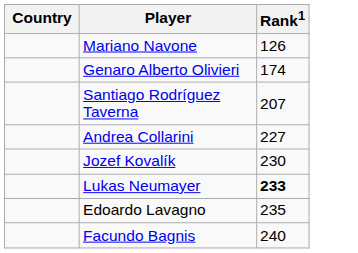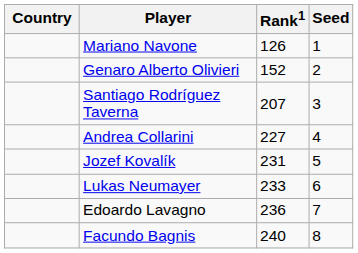 <table class="sortable wikitable">
 <tr>
 <th width="70">Country</th>
 <th width="175">Player</th>
 <th>Rank<sup>1</sup></th>
+<th>Seed</th>
 </tr>
 <tr>
 <td></td>
 <td><a href='#'>Mariano Navone</a></td>
 <td>126</td>
+<td>1</td>
 </tr>
 <tr>
 <td></td>
 <td><a href='#'>Genaro Alberto Olivieri</a></td>
-<td>174</td>
+<td>152</td>
+<td>2</td>
 </tr>
 <tr>
 <td></td>
 <td><a href='#'>Santiago Rodríguez Taverna</a></td>
 <td>207</td>
+<td>3</td>
 </tr>
 <tr>
 <td></td>
 <td><a href='#'>Andrea Collarini</a></td>
 <td>227</td>
+<td>4</td>
 </tr>
 <tr>
 <td></td>
 <td><a href='#'>Jozef Kovalík</a></td>
-<td>230</td>
+<td>231</td>
+<td>5</td>
 </tr>
 <tr>
 <td></td>
 <td><a href='#'>Lukas Neumayer</a></td>
-<td><strong>233</strong></td>
+<td>233</td>
+<td>6</td>
 </tr>
 <tr>
 <td></td>
 <td>Edoardo Lavagno</td>
-<td>235</td>
+<td>236</td>
+<td>7</td>
 </tr>
 <tr>
 <td></td>
 <td><a href='#'>Facundo Bagnis</a></td>
 <td>240</td>
+<td>8</td>
 </tr>
 </table>
